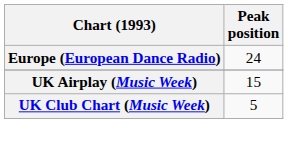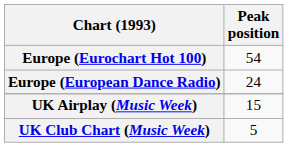 <table class="wikitable sortable plainrowheaders" style="text-align:center">
 <tr>
 <th>Chart (1993)</th>
 <th>Peak<br>position</th>
+</tr>
+<tr>
+<th scope="row">Europe (<a href='#'>Eurochart Hot 100</a>)</th>
+<td>54</td>
 </tr>
 <tr>
 <th scope="row">Europe (<a href='#'>European Dance Radio</a>)</th>
 <td>24</td>
 </tr>
 <tr>
 </tr>
 <tr>
 </tr>
 <tr>
 <th scope="row">UK Airplay (<em><a href='#'>Music Week</a></em>)</th>
 <td>15</td>
 </tr>
 <tr>
 <th scope="row"><a href='#'>UK Club Chart</a> (<em><a href='#'>Music Week</a></em>)</th>
 <td>5</td>
 </tr>
 </table>
